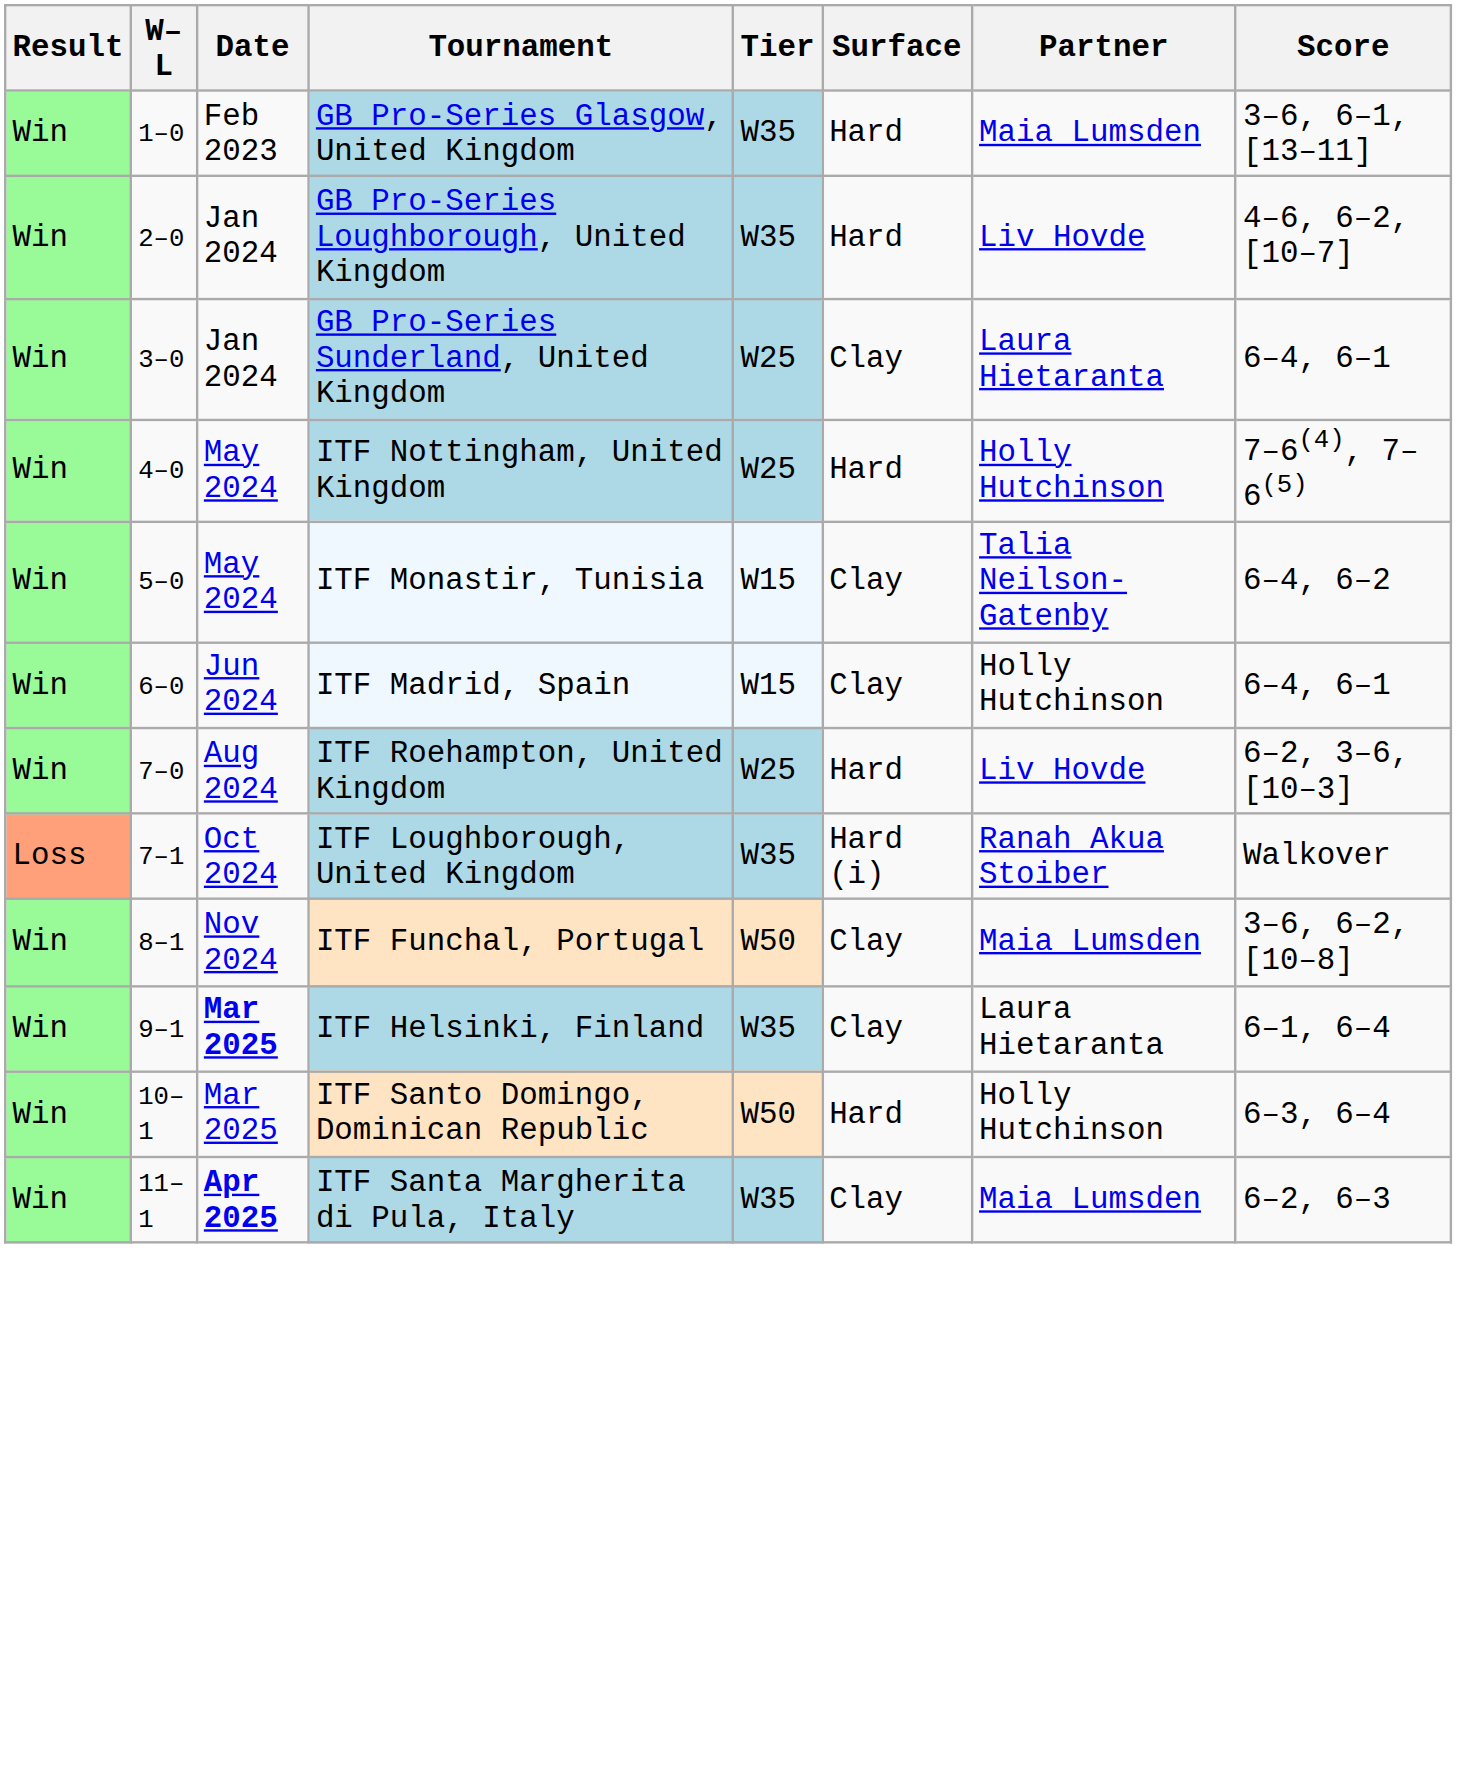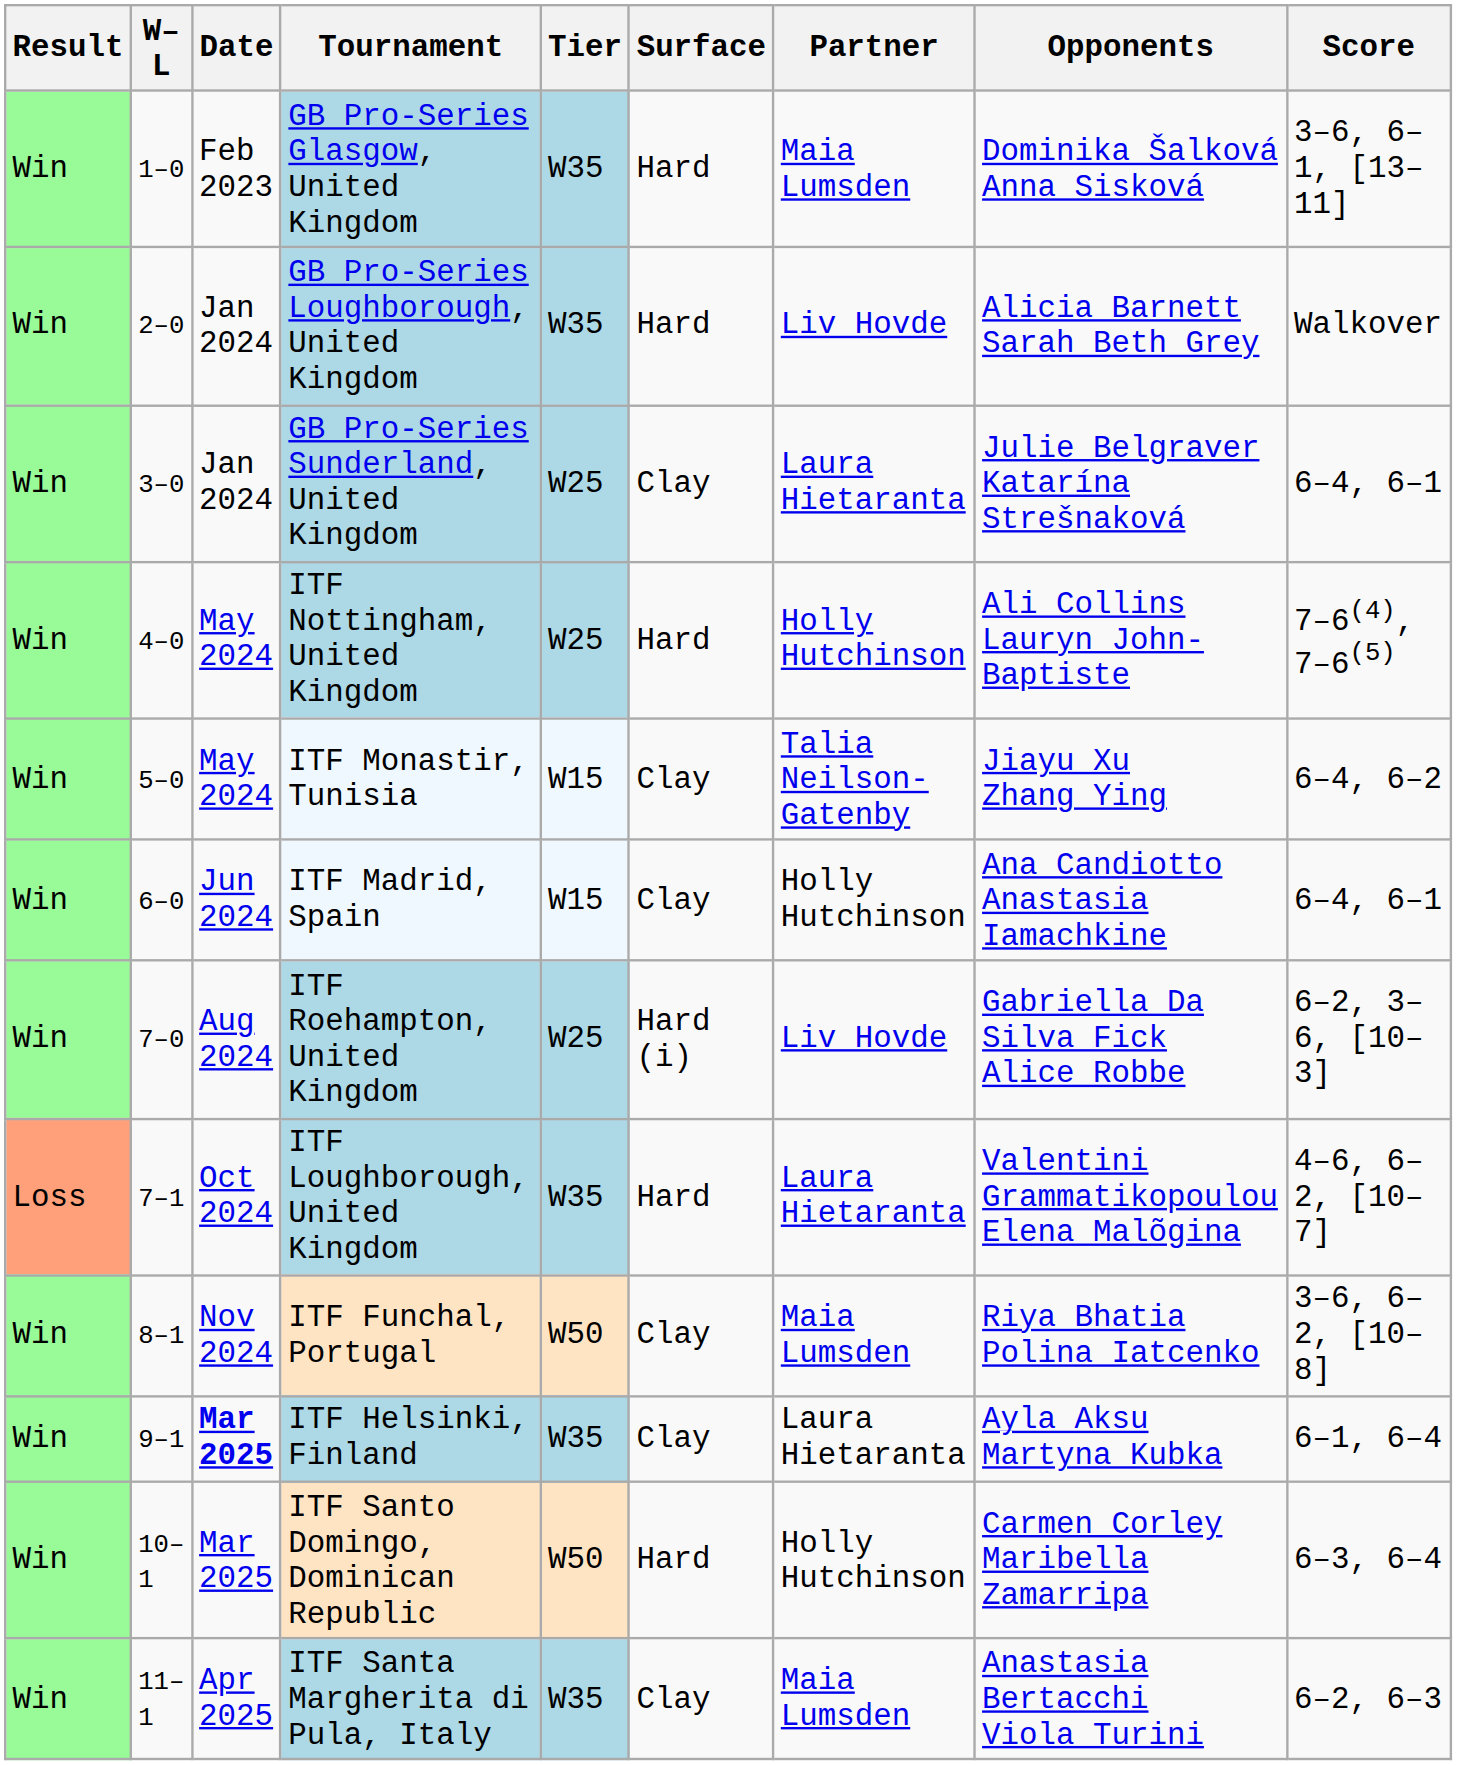 <table class="sortable wikitable">
 <tr>
 <th>Result</th>
 <th class="unsortable">W–L</th>
 <th>Date</th>
 <th>Tournament</th>
 <th>Tier</th>
 <th>Surface</th>
 <th>Partner</th>
+<th>Opponents</th>
 <th class="unsortable">Score</th>
 </tr>
 <tr>
 <td style="background:#98fb98;">Win</td>
 <td><small>1–0</small></td>
 <td>Feb 2023</td>
 <td style="background:lightblue;"><a href='#'>GB Pro-Series Glasgow</a>, United Kingdom</td>
 <td style="background:lightblue;">W35</td>
 <td>Hard</td>
 <td> <a href='#'>Maia Lumsden</a></td>
+<td> <a href='#'>Dominika Šalková</a><br> <a href='#'>Anna Sisková</a></td>
 <td>3–6, 6–1, [13–11]</td>
 </tr>
 <tr>
 <td style="background:#98fb98;">Win</td>
 <td><small>2–0</small></td>
 <td>Jan 2024</td>
 <td style="background:lightblue;"><a href='#'>GB Pro-Series Loughborough</a>, United Kingdom</td>
 <td style="background:lightblue;">W35</td>
 <td>Hard</td>
 <td> <a href='#'>Liv Hovde</a></td>
-<td>4–6, 6–2, [10–7]</td>
+<td> <a href='#'>Alicia Barnett</a><br> <a href='#'>Sarah Beth Grey</a></td>
+<td>Walkover</td>
 </tr>
 <tr>
 <td style="background:#98fb98;">Win</td>
 <td><small>3–0</small></td>
 <td>Jan 2024</td>
 <td style="background:lightblue;"><a href='#'>GB Pro-Series Sunderland</a>, United Kingdom</td>
 <td style="background:lightblue;">W25</td>
 <td>Clay</td>
 <td> <a href='#'>Laura Hietaranta</a></td>
+<td> <a href='#'>Julie Belgraver</a><br> <a href='#'>Katarína Strešnaková</a></td>
 <td>6–4, 6–1</td>
 </tr>
 <tr>
 <td style="background:#98fb98;">Win</td>
 <td><small>4–0</small></td>
 <td><a href='#'>May 2024</a></td>
 <td style="background:lightblue;">ITF Nottingham, United Kingdom</td>
 <td style="background:lightblue;">W25</td>
 <td>Hard</td>
 <td> <a href='#'>Holly Hutchinson</a></td>
+<td> <a href='#'>Ali Collins</a> <br> <a href='#'>Lauryn John-Baptiste</a></td>
 <td>7–6<sup>(4)</sup>, 7–6<sup>(5)</sup></td>
 </tr>
 <tr>
 <td style="background:#98fb98;">Win</td>
 <td><small>5–0</small></td>
 <td><a href='#'>May 2024</a></td>
 <td style="background:#f0f8ff;">ITF Monastir, Tunisia</td>
 <td style="background:#f0f8ff;">W15</td>
 <td>Clay</td>
 <td> <a href='#'>Talia Neilson-Gatenby</a></td>
+<td> <a href='#'>Jiayu Xu</a> <br> <a href='#'>Zhang Ying</a></td>
 <td>6–4, 6–2</td>
 </tr>
 <tr>
 <td style="background:#98fb98;">Win</td>
 <td><small>6–0</small></td>
 <td><a href='#'>Jun 2024</a></td>
 <td style="background:#f0f8ff;">ITF Madrid, Spain</td>
 <td style="background:#f0f8ff;">W15</td>
 <td>Clay</td>
 <td> Holly Hutchinson</td>
+<td> <a href='#'>Ana Candiotto</a> <br> <a href='#'>Anastasia Iamachkine</a></td>
 <td>6–4, 6–1</td>
 </tr>
 <tr>
 <td style="background:#98fb98;">Win</td>
 <td><small>7–0</small></td>
 <td><a href='#'>Aug 2024</a></td>
 <td style="background:lightblue;">ITF Roehampton, United Kingdom</td>
 <td style="background:lightblue;">W25</td>
-<td>Hard</td>
+<td>Hard (i)</td>
 <td> <a href='#'>Liv Hovde</a></td>
+<td> <a href='#'>Gabriella Da Silva Fick</a><br> <a href='#'>Alice Robbe</a></td>
 <td>6–2, 3–6, [10–3]</td>
 </tr>
 <tr>
 <td style="background:#ffa07a;">Loss</td>
 <td><small>7–1</small></td>
 <td><a href='#'>Oct 2024</a></td>
 <td style="background:lightblue;">ITF Loughborough, United Kingdom</td>
 <td style="background:lightblue;">W35</td>
-<td>Hard (i)</td>
-<td> <a href='#'>Ranah Akua Stoiber</a></td>
-<td>Walkover</td>
+<td>Hard</td>
+<td> <a href='#'>Laura Hietaranta</a></td>
+<td> <a href='#'>Valentini Grammatikopoulou</a> <br>  <a href='#'>Elena Malõgina</a></td>
+<td>4–6, 6–2, [10–7]</td>
 </tr>
 <tr>
 <td style="background:#98fb98;">Win</td>
 <td><small>8–1</small></td>
 <td><a href='#'>Nov 2024</a></td>
 <td style="background:#ffe4c4;">ITF Funchal, Portugal</td>
 <td style="background:#ffe4c4;">W50</td>
 <td>Clay</td>
 <td> <a href='#'>Maia Lumsden</a></td>
+<td> <a href='#'>Riya Bhatia</a><br> <a href='#'>Polina Iatcenko</a></td>
 <td>3–6, 6–2, [10–8]</td>
 </tr>
 <tr>
 <td style="background:#98fb98;">Win</td>
 <td><small>9–1</small></td>
 <td><strong><a href='#'>Mar 2025</a></strong></td>
 <td style="background:lightblue;">ITF Helsinki, Finland</td>
 <td style="background:lightblue;">W35</td>
 <td>Clay</td>
 <td> Laura Hietaranta</td>
+<td> <a href='#'>Ayla Aksu</a><br> <a href='#'>Martyna Kubka</a></td>
 <td>6–1, 6–4</td>
 </tr>
 <tr>
 <td style="background:#98fb98;">Win</td>
 <td><small>10–1</small></td>
 <td><a href='#'>Mar 2025</a></td>
 <td style="background:#ffe4c4;">ITF Santo Domingo, Dominican Republic</td>
 <td style="background:#ffe4c4;">W50</td>
 <td>Hard</td>
 <td> Holly Hutchinson</td>
+<td> <a href='#'>Carmen Corley</a><br> <a href='#'>Maribella Zamarripa</a></td>
 <td>6–3, 6–4</td>
 </tr>
 <tr>
 <td style="background:#98fb98;">Win</td>
 <td><small>11–1</small></td>
-<td><strong><a href='#'>Apr 2025</a></strong></td>
+<td><a href='#'>Apr 2025</a></td>
 <td style="background:lightblue;">ITF Santa Margherita di Pula, Italy</td>
 <td style="background:lightblue;">W35</td>
 <td>Clay</td>
 <td> <a href='#'>Maia Lumsden</a></td>
+<td> <a href='#'>Anastasia Bertacchi</a> <br>  <a href='#'>Viola Turini</a></td>
 <td>6–2, 6–3</td>
 </tr>
 </table>
